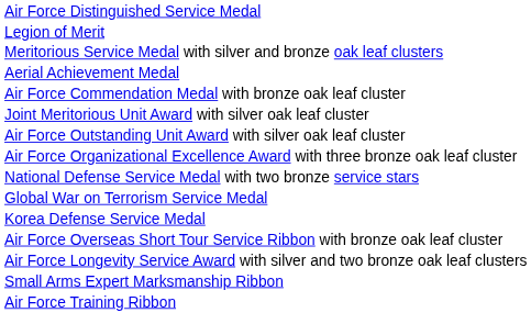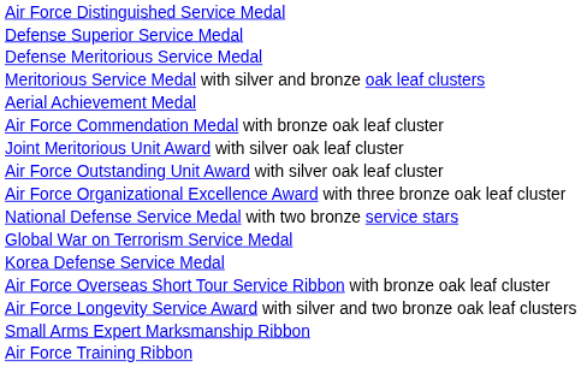 <table>
 <tr>
 <td></td>
 <td><a href='#'>Air Force Distinguished Service Medal</a></td>
 </tr>
 <tr>
 <td></td>
-<td><a href='#'>Legion of Merit</a></td>
+<td><a href='#'>Defense Superior Service Medal</a></td>
+</tr>
+<tr>
+<td></td>
+<td><a href='#'>Defense Meritorious Service Medal</a></td>
 </tr>
 <tr>
 <td></td>
 <td><a href='#'>Meritorious Service Medal</a> with silver and bronze <a href='#'>oak leaf clusters</a></td>
 </tr>
 <tr>
 <td></td>
 <td><a href='#'>Aerial Achievement Medal</a></td>
 </tr>
 <tr>
 <td></td>
 <td><a href='#'>Air Force Commendation Medal</a> with bronze oak leaf cluster</td>
 </tr>
 <tr>
 <td></td>
 <td><a href='#'>Joint Meritorious Unit Award</a> with silver oak leaf cluster</td>
 </tr>
 <tr>
 <td></td>
 <td><a href='#'>Air Force Outstanding Unit Award</a> with silver oak leaf cluster</td>
 </tr>
 <tr>
 <td></td>
 <td><a href='#'>Air Force Organizational Excellence Award</a> with three bronze oak leaf cluster</td>
 </tr>
 <tr>
 <td></td>
 <td><a href='#'>National Defense Service Medal</a> with two bronze <a href='#'>service stars</a></td>
 </tr>
 <tr>
 <td></td>
 <td><a href='#'>Global War on Terrorism Service Medal</a></td>
 </tr>
 <tr>
 <td></td>
 <td><a href='#'>Korea Defense Service Medal</a></td>
 </tr>
 <tr>
 <td></td>
 <td><a href='#'>Air Force Overseas Short Tour Service Ribbon</a> with bronze oak leaf cluster</td>
 </tr>
 <tr>
 <td></td>
 <td><a href='#'>Air Force Longevity Service Award</a> with silver and two bronze oak leaf clusters</td>
 </tr>
 <tr>
 <td></td>
 <td><a href='#'>Small Arms Expert Marksmanship Ribbon</a></td>
 </tr>
 <tr>
 <td></td>
 <td><a href='#'>Air Force Training Ribbon</a></td>
 </tr>
 <tr>
 </tr>
 </table>
